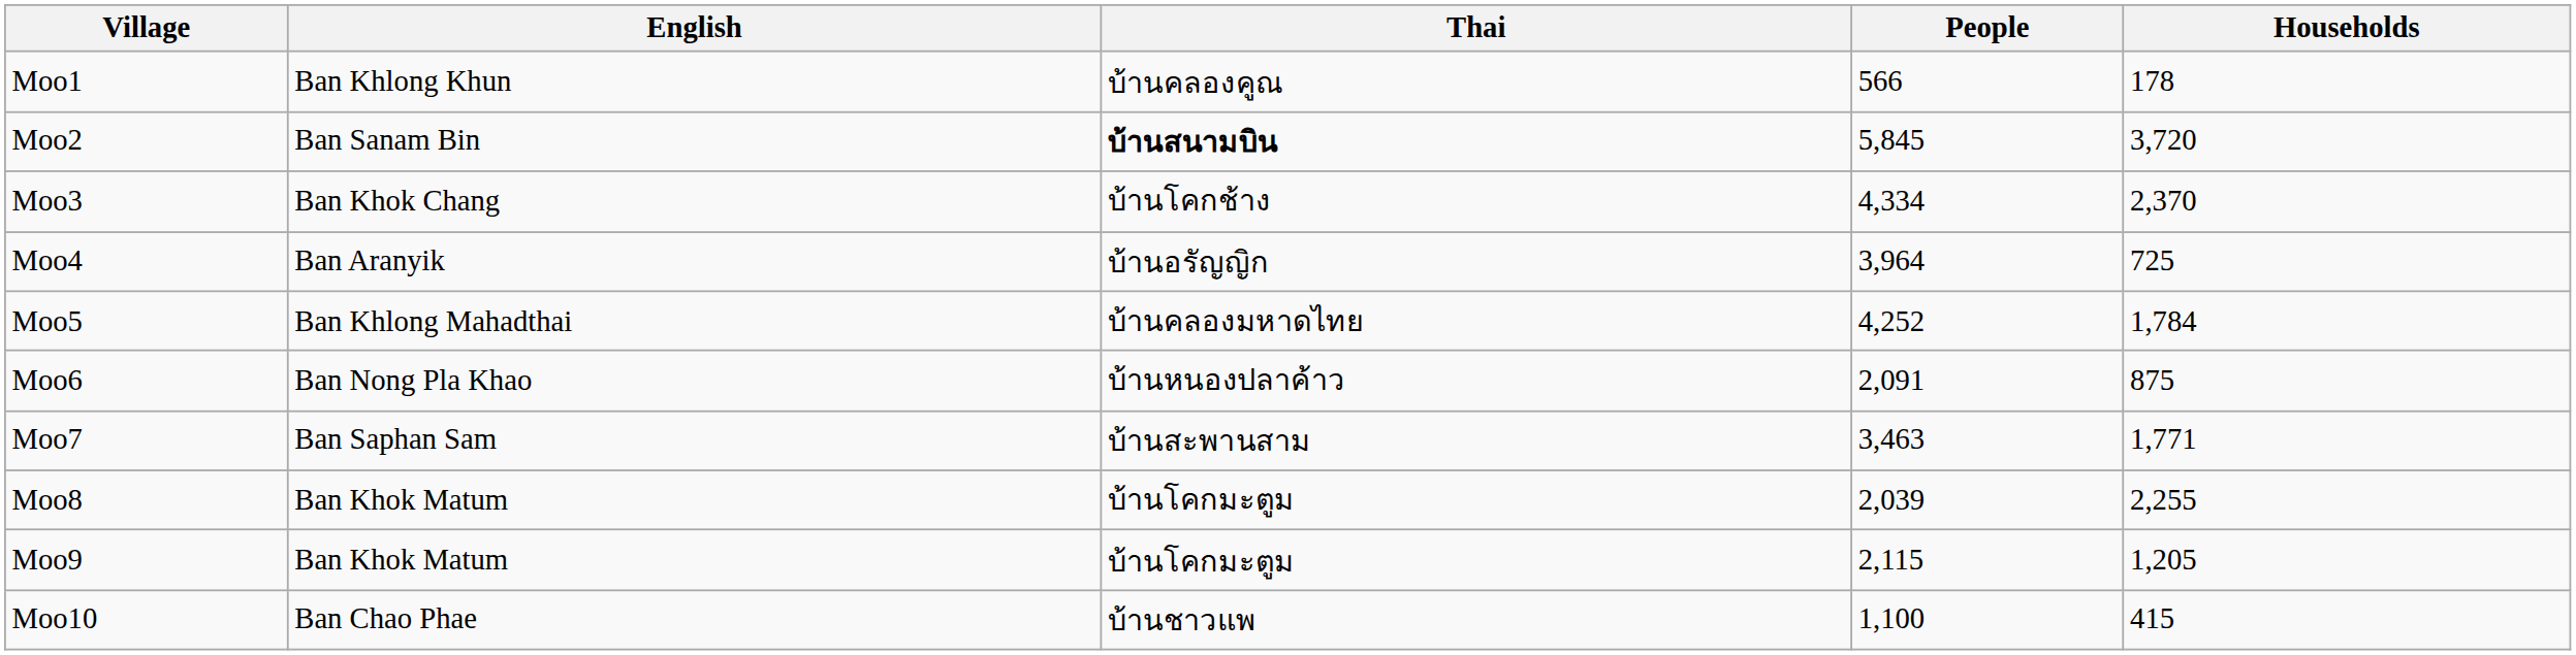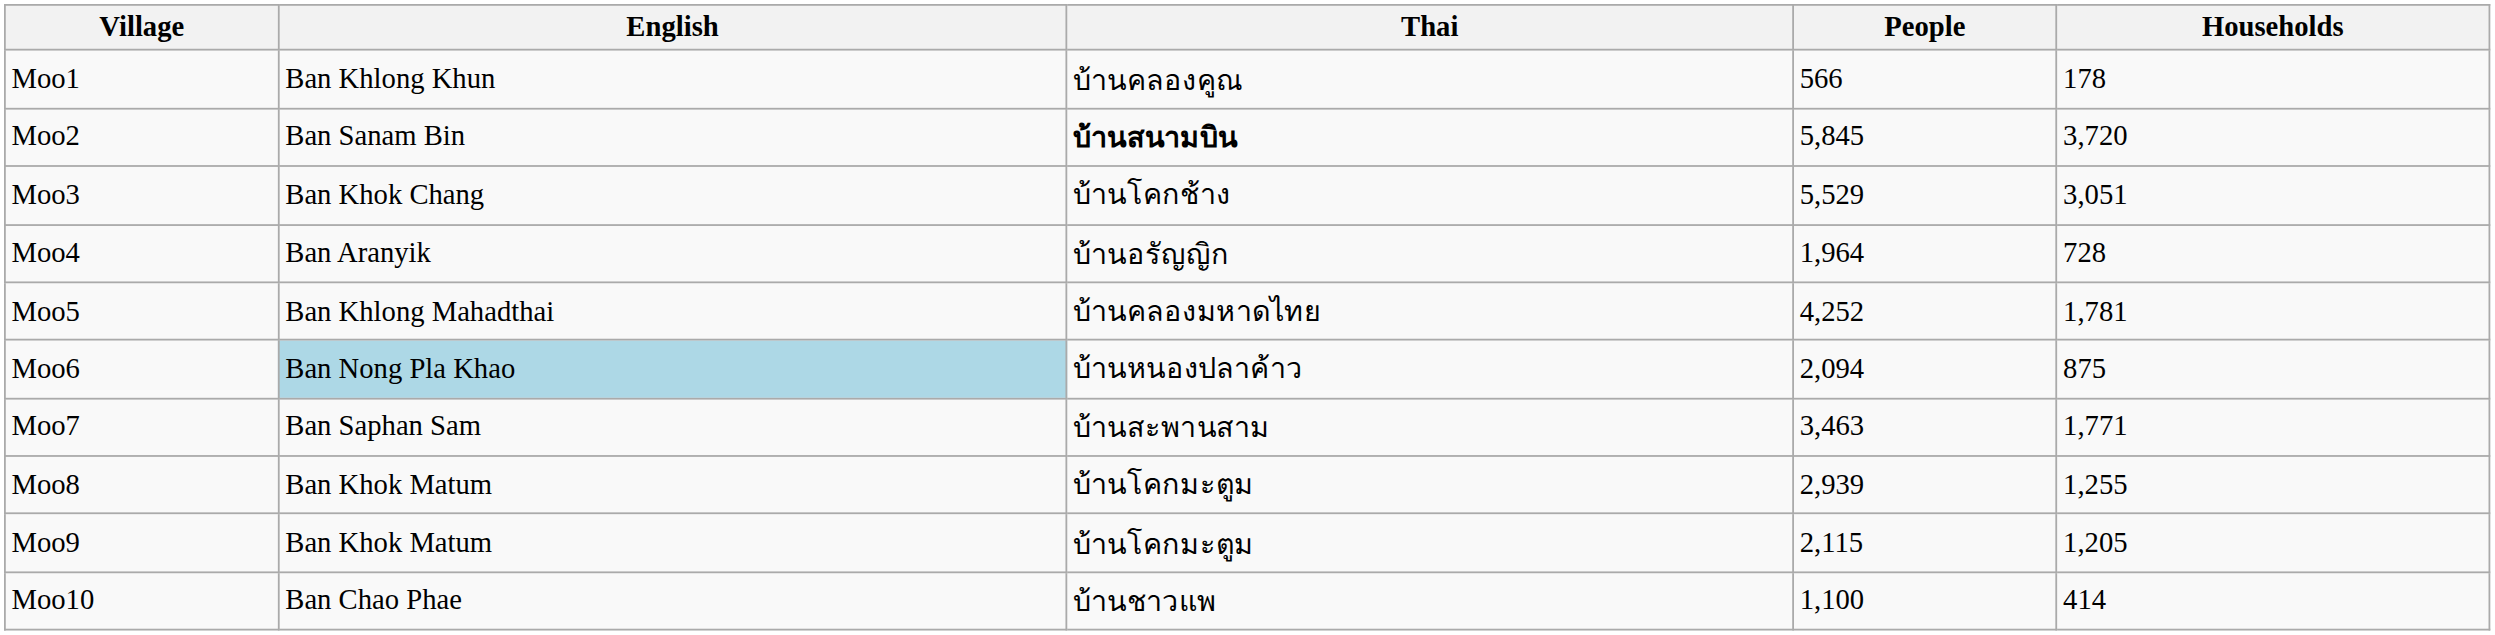 <table class="wikitable" style="width:70%;">
 <tr>
 <th>Village</th>
 <th>English</th>
 <th>Thai</th>
 <th>People</th>
 <th>Households</th>
 </tr>
 <tr>
 <td>Moo1</td>
 <td>Ban Khlong Khun</td>
 <td>บ้านคลองคูณ</td>
 <td>566</td>
 <td>178</td>
 </tr>
 <tr>
 <td>Moo2</td>
 <td>Ban Sanam Bin</td>
 <td><strong>บ้านสนามบิน</strong></td>
 <td>5,845</td>
 <td>3,720</td>
 </tr>
 <tr>
 <td>Moo3</td>
 <td>Ban Khok Chang</td>
 <td>บ้านโคกช้าง</td>
-<td>4,334</td>
-<td>2,370</td>
+<td>5,529</td>
+<td>3,051</td>
 </tr>
 <tr>
 <td>Moo4</td>
 <td>Ban Aranyik</td>
 <td>บ้านอรัญญิก</td>
-<td>3,964</td>
-<td>725</td>
+<td>1,964</td>
+<td>728</td>
 </tr>
 <tr>
 <td>Moo5</td>
 <td>Ban Khlong Mahadthai</td>
 <td>บ้านคลองมหาดไทย</td>
 <td>4,252</td>
-<td>1,784</td>
+<td>1,781</td>
 </tr>
 <tr>
 <td>Moo6</td>
-<td>Ban Nong Pla Khao</td>
+<td style="background: lightblue;">Ban Nong Pla Khao</td>
 <td>บ้านหนองปลาค้าว</td>
-<td>2,091</td>
+<td>2,094</td>
 <td>875</td>
 </tr>
 <tr>
 <td>Moo7</td>
 <td>Ban Saphan Sam</td>
 <td>บ้านสะพานสาม</td>
 <td>3,463</td>
 <td>1,771</td>
 </tr>
 <tr>
 <td>Moo8</td>
 <td>Ban Khok Matum</td>
 <td>บ้านโคกมะตูม</td>
-<td>2,039</td>
-<td>2,255</td>
+<td>2,939</td>
+<td>1,255</td>
 </tr>
 <tr>
 <td>Moo9</td>
 <td>Ban Khok Matum</td>
 <td>บ้านโคกมะตูม</td>
 <td>2,115</td>
 <td>1,205</td>
 </tr>
 <tr>
 <td>Moo10</td>
 <td>Ban Chao Phae</td>
 <td>บ้านชาวแพ</td>
 <td>1,100</td>
-<td>415</td>
+<td>414</td>
 </tr>
 </table>
